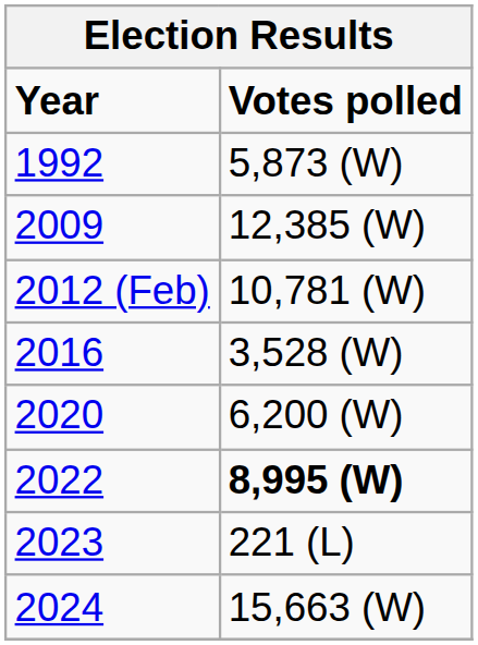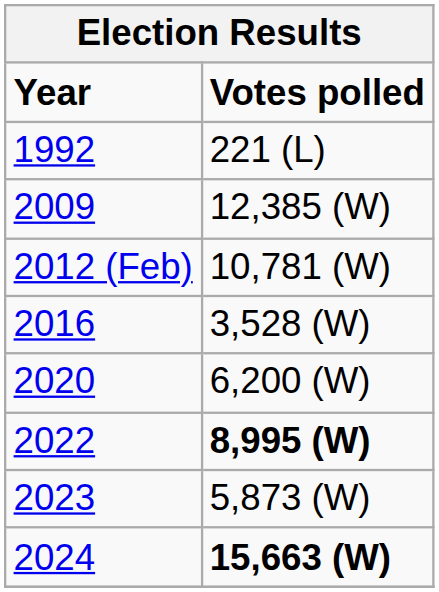 <table class="wikitable" id="toc" : left; margin-left: 2em; width: 40%; font-size: 90%;"cellspacing="3">
 <tr>
 <th colspan="4"><strong>Election Results</strong></th>
 </tr>
 <tr>
 <td><strong>Year</strong></td>
 <td><strong>Votes polled</strong></td>
 </tr>
 <tr>
 <td><a href='#'>1992</a></td>
-<td>5,873 (W)</td>
+<td>221 (L)</td>
 </tr>
 <tr>
 <td><a href='#'>2009</a></td>
 <td>12,385 (W)</td>
 </tr>
 <tr>
 <td><a href='#'>2012 (Feb)</a></td>
 <td>10,781 (W)</td>
 </tr>
 <tr>
 <td><a href='#'>2016</a></td>
 <td>3,528 (W)</td>
 </tr>
 <tr>
 <td><a href='#'>2020</a></td>
 <td>6,200 (W)</td>
 </tr>
 <tr>
 <td><a href='#'>2022</a></td>
 <td><strong>8,995 (W)</strong></td>
 </tr>
 <tr>
 <td><a href='#'>2023</a></td>
-<td>221 (L)</td>
+<td>5,873 (W)</td>
 </tr>
 <tr>
 <td><a href='#'>2024</a></td>
-<td>15,663 (W)</td>
+<td><strong>15,663 (W)</strong></td>
 </tr>
 <tr>
 </tr>
 </table>
